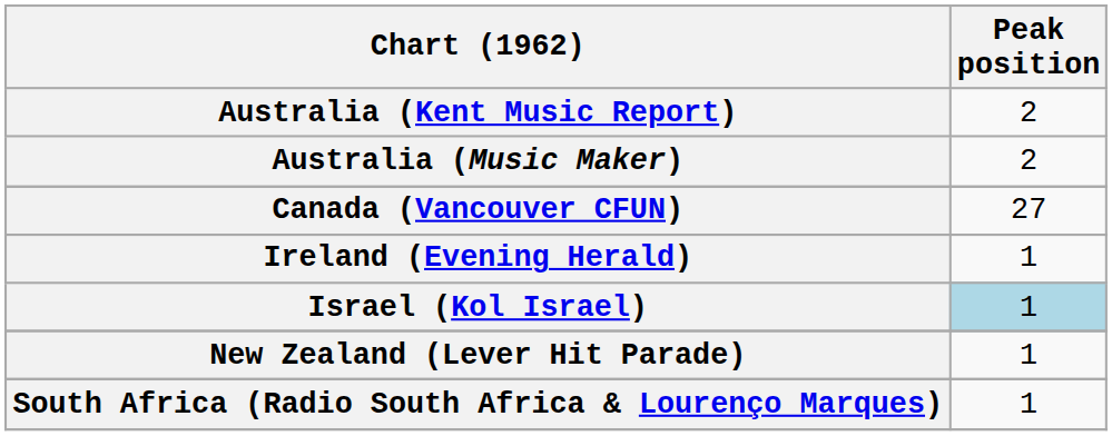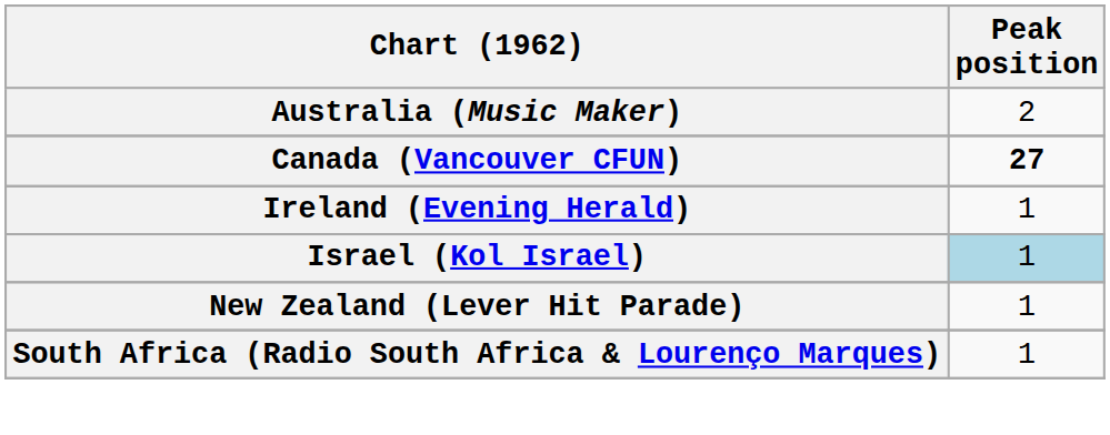 <table class="wikitable sortable plainrowheaders" style="text-align:center">
 <tr>
 <th>Chart (1962)</th>
 <th>Peak<br>position</th>
-</tr>
-<tr>
-<th scope="row">Australia (<a href='#'>Kent Music Report</a>)</th>
-<td>2</td>
 </tr>
 <tr>
 <th scope="row">Australia (<em>Music Maker</em>)</th>
 <td>2</td>
 </tr>
 <tr>
 </tr>
 <tr>
 </tr>
 <tr>
 <th scope="row">Canada (<a href='#'>Vancouver CFUN</a>)</th>
-<td>27</td>
+<td><strong>27</strong></td>
 </tr>
 <tr>
 </tr>
 <tr>
 <th scope="row">Ireland (<a href='#'>Evening Herald</a>)</th>
 <td>1</td>
 </tr>
 <tr>
 <th scope="row">Israel (<a href='#'>Kol Israel</a>)</th>
 <td style="background: lightblue;">1</td>
 </tr>
 <tr>
 </tr>
 <tr>
 <th scope="row">New Zealand (Lever Hit Parade)</th>
 <td>1</td>
 </tr>
 <tr>
 </tr>
 <tr>
 <th scope="row">South Africa (Radio South Africa & <a href='#'>Lourenço Marques</a>)</th>
 <td>1</td>
 </tr>
 <tr>
 </tr>
 </table>
